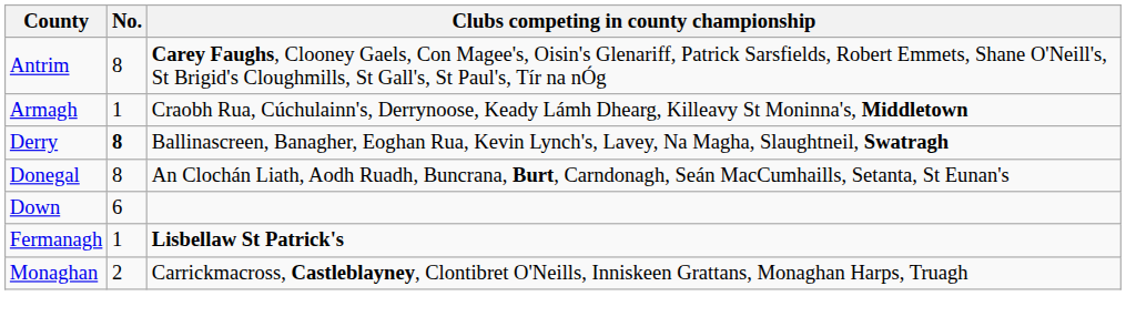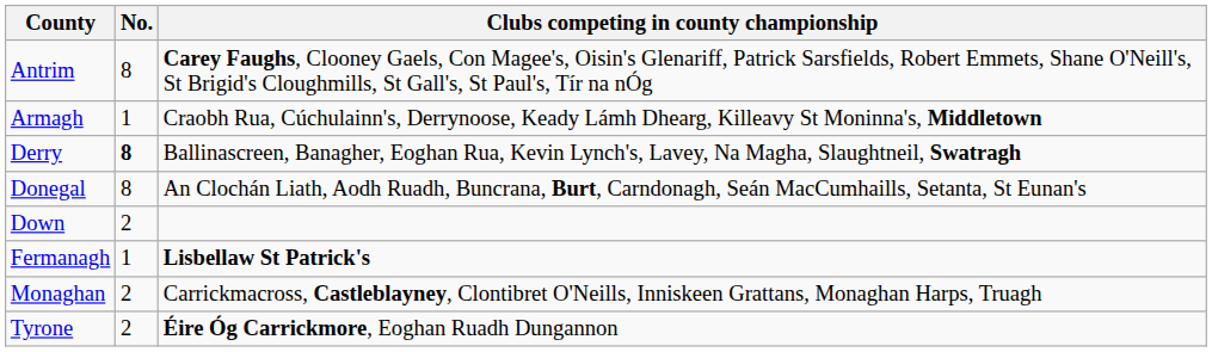 <table class="wikitable sortable">
 <tr>
 <th>County</th>
 <th>No.</th>
 <th>Clubs competing in county championship</th>
 </tr>
 <tr>
 <td> <a href='#'>Antrim</a></td>
 <td>8</td>
 <td><strong>Carey Faughs</strong>, Clooney Gaels, Con Magee's, Oisin's Glenariff, Patrick Sarsfields, Robert Emmets, Shane O'Neill's, St Brigid's Cloughmills, St Gall's, St Paul's, Tír na nÓg</td>
 </tr>
 <tr>
 <td> <a href='#'>Armagh</a></td>
 <td>1</td>
 <td>Craobh Rua, Cúchulainn's, Derrynoose, Keady Lámh Dhearg, Killeavy St Moninna's, <strong>Middletown</strong></td>
 </tr>
 <tr>
 <td> <a href='#'>Derry</a></td>
 <td><strong>8</strong></td>
 <td>Ballinascreen, Banagher, Eoghan Rua, Kevin Lynch's, Lavey, Na Magha, Slaughtneil, <strong>Swatragh</strong></td>
 </tr>
 <tr>
 <td> <a href='#'>Donegal</a></td>
 <td>8</td>
 <td>An Clochán Liath, Aodh Ruadh, Buncrana, <strong>Burt</strong>, Carndonagh, Seán MacCumhaills, Setanta, St Eunan's</td>
 </tr>
 <tr>
 <td> <a href='#'>Down</a></td>
-<td>6</td>
+<td>2</td>
 <td></td>
 </tr>
 <tr>
 <td> <a href='#'>Fermanagh</a></td>
 <td>1</td>
 <td><strong>Lisbellaw St Patrick's</strong></td>
 </tr>
 <tr>
 <td> <a href='#'>Monaghan</a></td>
 <td>2</td>
 <td>Carrickmacross, <strong>Castleblayney</strong>, Clontibret O'Neills, Inniskeen Grattans, Monaghan Harps, Truagh</td>
 </tr>
+<tr>
+<td> <a href='#'>Tyrone</a></td>
+<td>2</td>
+<td><strong>Éire Óg Carrickmore</strong>, Eoghan Ruadh Dungannon</td>
+</tr>
 </table>
